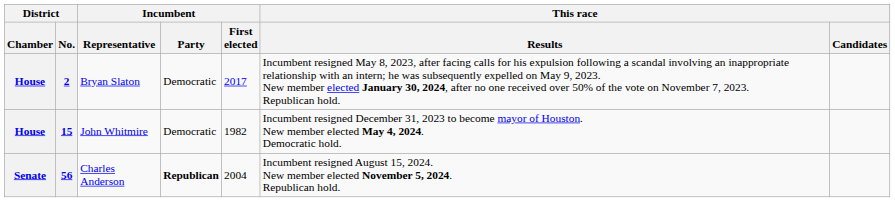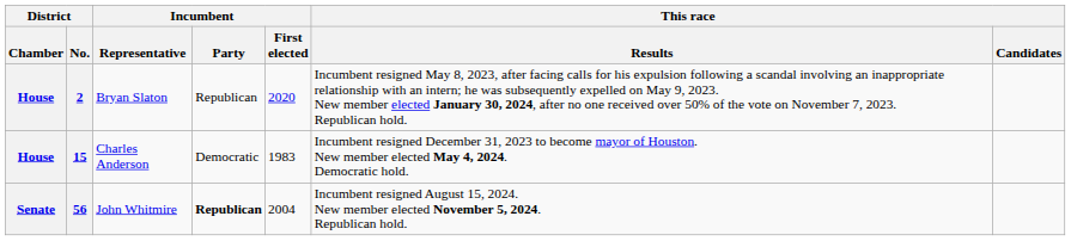 <table class="wikitable sortable">
 <tr valign=bottom>
 <th colspan="2">District</th>
 <th colspan="3">Incumbent</th>
 <th colspan="2">This race</th>
 </tr>
 <tr valign=bottom>
 <th>Chamber</th>
 <th>No.</th>
 <th>Representative</th>
 <th>Party</th>
 <th>First<br>elected</th>
 <th>Results</th>
 <th>Candidates</th>
 </tr>
 <tr>
 <th><a href='#'>House</a></th>
 <th><a href='#'>2</a></th>
 <td><a href='#'>Bryan Slaton</a></td>
-<td>Democratic</td>
-<td><a href='#'>2017</a></td>
+<td>Republican</td>
+<td><a href='#'>2020</a></td>
 <td>Incumbent resigned May 8, 2023, after facing calls for his expulsion following a scandal involving an inappropriate relationship with an intern; he was subsequently expelled on May 9, 2023.<br>New member <a href='#'>elected</a> <strong>January 30, 2024</strong>, after no one received over 50% of the vote on November 7, 2023.<br>Republican hold.</td>
 <td nowrap></td>
 </tr>
 <tr>
 <th><a href='#'>House</a></th>
 <th><a href='#'>15</a></th>
-<td><a href='#'>John Whitmire</a></td>
+<td><a href='#'>Charles Anderson</a></td>
 <td>Democratic</td>
-<td>1982</td>
+<td>1983</td>
 <td>Incumbent resigned December 31, 2023 to become <a href='#'>mayor of Houston</a>.<br>New member elected <strong>May 4, 2024</strong>.<br>Democratic hold.</td>
 <td nowrap></td>
 </tr>
 <tr>
 <th><a href='#'>Senate</a></th>
 <th><a href='#'>56</a></th>
-<td><a href='#'>Charles Anderson</a></td>
+<td><a href='#'>John Whitmire</a></td>
 <td><strong>Republican</strong></td>
 <td>2004</td>
 <td>Incumbent resigned August 15, 2024.<br>New member elected <strong>November 5, 2024</strong>.<br>Republican hold.</td>
 <td nowrap></td>
 </tr>
 </table>
